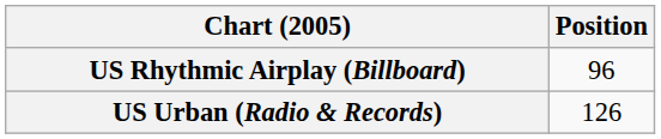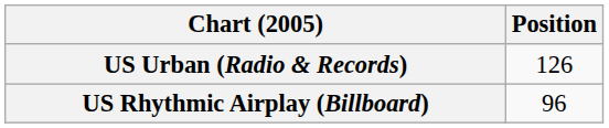 <table class="wikitable plainrowheaders" style="text-align:center">
 <tr>
 <th style="width:19.8em;">Chart (2005)</th>
 <th>Position</th>
 </tr>
 <tr>
+<th scope="row">US Urban (<em>Radio & Records</em>)</th>
+<td>126</td>
+</tr>
+<tr>
 <th scope="row">US Rhythmic Airplay (<em>Billboard</em>)</th>
 <td>96</td>
 </tr>
-<tr>
-<th scope="row">US Urban (<em>Radio & Records</em>)</th>
-<td>126</td>
-</tr>
 </table>
